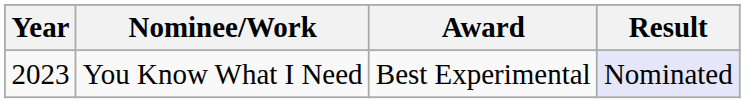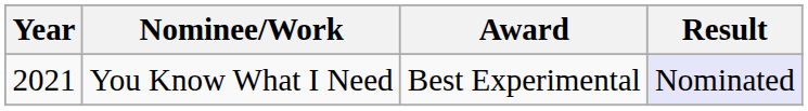 <table class="wikitable">
 <tr>
 <th>Year</th>
 <th>Nominee/Work</th>
 <th>Award</th>
 <th>Result</th>
 </tr>
 <tr>
-<td>2023</td>
+<td>2021</td>
 <td>You Know What I Need</td>
 <td>Best Experimental</td>
 <td style="background: lavender;">Nominated</td>
 </tr>
 </table>
